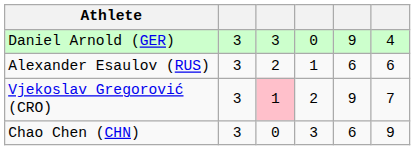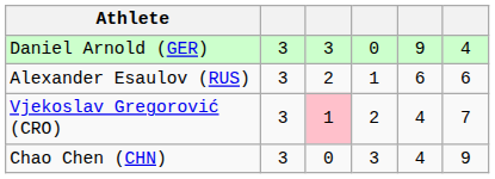 <table class="wikitable" style="text-align: center; font-size: 90%;">
 <tr>
 <th width=165>Athlete</th>
 <th width=25></th>
 <th width=25></th>
 <th width=25></th>
 <th width=25></th>
 <th width=25></th>
 </tr>
 <tr bgcolor=ccffcc>
 <td align="left">Daniel Arnold (<a href='#'>GER</a>)</td>
 <td>3</td>
 <td>3</td>
 <td>0</td>
 <td>9</td>
 <td>4</td>
 </tr>
 <tr>
 <td align="left">Alexander Esaulov (<a href='#'>RUS</a>)</td>
 <td>3</td>
 <td>2</td>
 <td>1</td>
 <td>6</td>
 <td>6</td>
 </tr>
 <tr>
 <td align="left"><a href='#'>Vjekoslav Gregorović</a> (CRO)</td>
 <td>3</td>
 <td style="background: pink;">1</td>
 <td>2</td>
-<td>9</td>
+<td>4</td>
 <td>7</td>
 </tr>
 <tr>
 <td align="left">Chao Chen (<a href='#'>CHN</a>)</td>
 <td>3</td>
 <td>0</td>
 <td>3</td>
-<td>6</td>
+<td>4</td>
 <td>9</td>
 </tr>
 </table>
